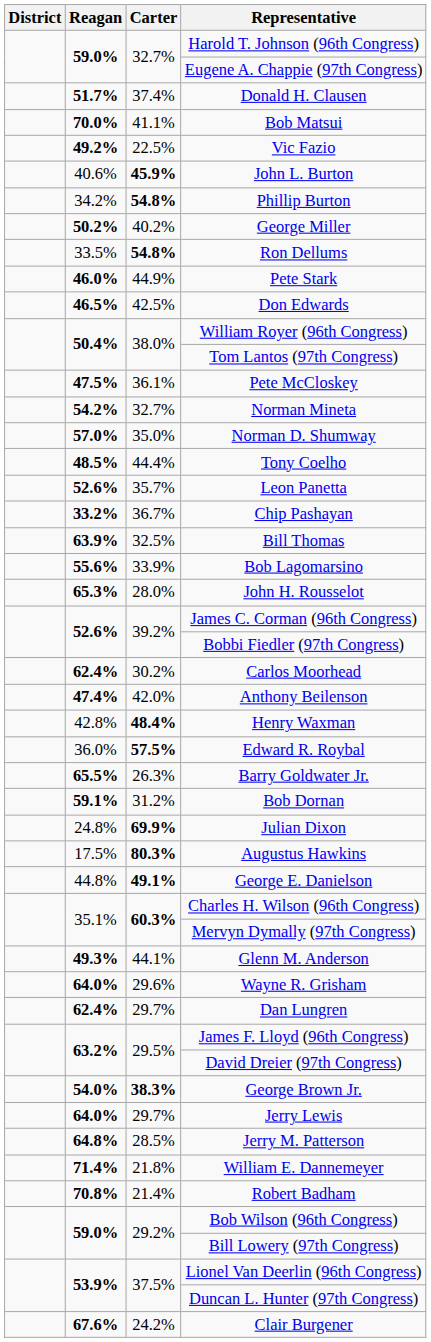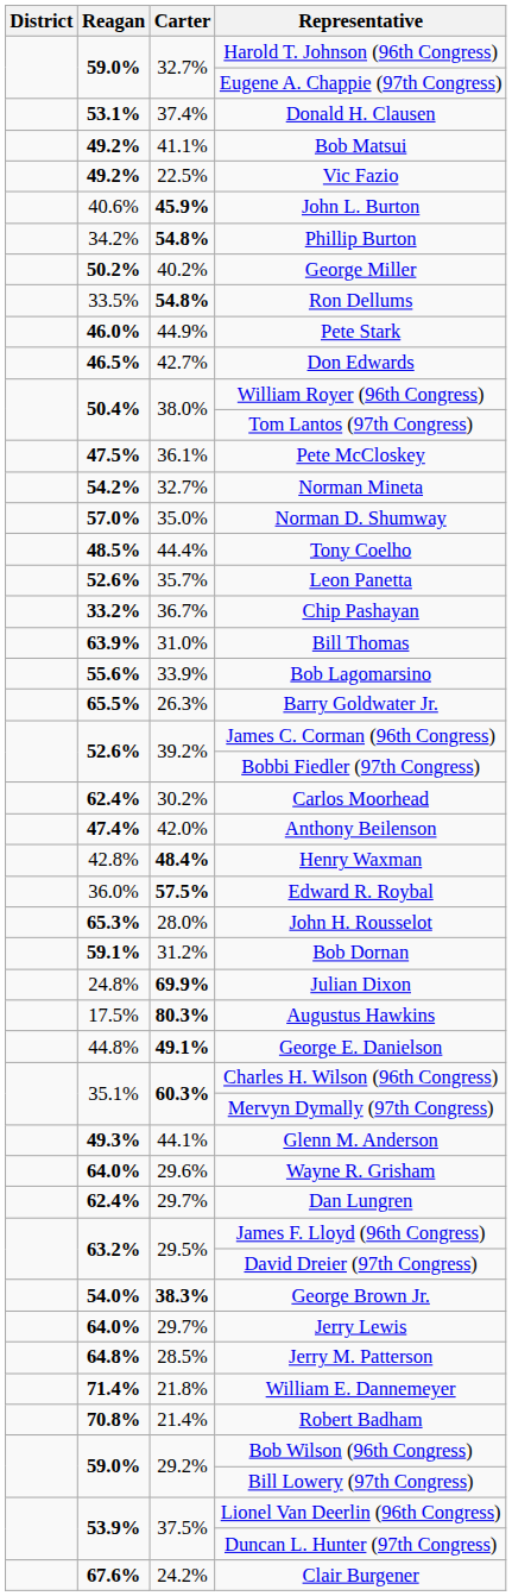 <table class=wikitable>
 <tr>
 <th>District</th>
 <th>Reagan</th>
 <th>Carter</th>
 <th>Representative</th>
 </tr>
 <tr align=center>
 <td rowspan=2 ></td>
 <td rowspan=2><strong>59.0%</strong></td>
 <td rowspan=2>32.7%</td>
 <td><a href='#'>Harold T. Johnson</a> (<a href='#'>96th Congress</a>)</td>
 </tr>
 <tr align=center>
 <td><a href='#'>Eugene A. Chappie</a> (<a href='#'>97th Congress</a>)</td>
 </tr>
 <tr align=center>
 <td></td>
-<td><strong>51.7%</strong></td>
+<td><strong>53.1%</strong></td>
 <td>37.4%</td>
 <td><a href='#'>Donald H. Clausen</a></td>
 </tr>
 <tr align=center>
 <td></td>
-<td><strong>70.0%</strong></td>
+<td><strong>49.2%</strong></td>
 <td>41.1%</td>
 <td><a href='#'>Bob Matsui</a></td>
 </tr>
 <tr align=center>
 <td></td>
 <td><strong>49.2%</strong></td>
 <td>22.5%</td>
 <td><a href='#'>Vic Fazio</a></td>
 </tr>
 <tr align=center>
 <td></td>
 <td>40.6%</td>
 <td><strong>45.9%</strong></td>
 <td><a href='#'>John L. Burton</a></td>
 </tr>
 <tr align=center>
 <td></td>
 <td>34.2%</td>
 <td><strong>54.8%</strong></td>
 <td><a href='#'>Phillip Burton</a></td>
 </tr>
 <tr align=center>
 <td></td>
 <td><strong>50.2%</strong></td>
 <td>40.2%</td>
 <td><a href='#'>George Miller</a></td>
 </tr>
 <tr align=center>
 <td></td>
 <td>33.5%</td>
 <td><strong>54.8%</strong></td>
 <td><a href='#'>Ron Dellums</a></td>
 </tr>
 <tr align=center>
 <td></td>
 <td><strong>46.0%</strong></td>
 <td>44.9%</td>
 <td><a href='#'>Pete Stark</a></td>
 </tr>
 <tr align=center>
 <td></td>
 <td><strong>46.5%</strong></td>
-<td>42.5%</td>
+<td>42.7%</td>
 <td><a href='#'>Don Edwards</a></td>
 </tr>
 <tr align=center>
 <td rowspan=2 ></td>
 <td rowspan=2><strong>50.4%</strong></td>
 <td rowspan=2>38.0%</td>
 <td><a href='#'>William Royer</a> (<a href='#'>96th Congress</a>)</td>
 </tr>
 <tr align=center>
 <td><a href='#'>Tom Lantos</a> (<a href='#'>97th Congress</a>)</td>
 </tr>
 <tr align=center>
 <td></td>
 <td><strong>47.5%</strong></td>
 <td>36.1%</td>
 <td><a href='#'>Pete McCloskey</a></td>
 </tr>
 <tr align=center>
 <td></td>
 <td><strong>54.2%</strong></td>
 <td>32.7%</td>
 <td><a href='#'>Norman Mineta</a></td>
 </tr>
 <tr align=center>
 <td></td>
 <td><strong>57.0%</strong></td>
 <td>35.0%</td>
 <td><a href='#'>Norman D. Shumway</a></td>
 </tr>
 <tr align=center>
 <td></td>
 <td><strong>48.5%</strong></td>
 <td>44.4%</td>
 <td><a href='#'>Tony Coelho</a></td>
 </tr>
 <tr align=center>
 <td></td>
 <td><strong>52.6%</strong></td>
 <td>35.7%</td>
 <td><a href='#'>Leon Panetta</a></td>
 </tr>
 <tr align=center>
 <td></td>
 <td><strong>33.2%</strong></td>
 <td>36.7%</td>
 <td><a href='#'>Chip Pashayan</a></td>
 </tr>
 <tr align=center>
 <td></td>
 <td><strong>63.9%</strong></td>
-<td>32.5%</td>
+<td>31.0%</td>
 <td><a href='#'>Bill Thomas</a></td>
 </tr>
 <tr align=center>
 <td></td>
 <td><strong>55.6%</strong></td>
 <td>33.9%</td>
 <td><a href='#'>Bob Lagomarsino</a></td>
 </tr>
 <tr align=center>
 <td></td>
-<td><strong>65.3%</strong></td>
-<td>28.0%</td>
-<td><a href='#'>John H. Rousselot</a></td>
+<td><strong>65.5%</strong></td>
+<td>26.3%</td>
+<td><a href='#'>Barry Goldwater Jr.</a></td>
 </tr>
 <tr align=center>
 <td rowspan=2 ></td>
 <td rowspan=2><strong>52.6%</strong></td>
 <td rowspan=2>39.2%</td>
 <td><a href='#'>James C. Corman</a> (<a href='#'>96th Congress</a>)</td>
 </tr>
 <tr align=center>
 <td><a href='#'>Bobbi Fiedler</a> (<a href='#'>97th Congress</a>)</td>
 </tr>
 <tr align=center>
 <td></td>
 <td><strong>62.4%</strong></td>
 <td>30.2%</td>
 <td><a href='#'>Carlos Moorhead</a></td>
 </tr>
 <tr align=center>
 <td></td>
 <td><strong>47.4%</strong></td>
 <td>42.0%</td>
 <td><a href='#'>Anthony Beilenson</a></td>
 </tr>
 <tr align=center>
 <td></td>
 <td>42.8%</td>
 <td><strong>48.4%</strong></td>
 <td><a href='#'>Henry Waxman</a></td>
 </tr>
 <tr align=center>
 <td></td>
 <td>36.0%</td>
 <td><strong>57.5%</strong></td>
 <td><a href='#'>Edward R. Roybal</a></td>
 </tr>
 <tr align=center>
 <td></td>
-<td><strong>65.5%</strong></td>
-<td>26.3%</td>
-<td><a href='#'>Barry Goldwater Jr.</a></td>
+<td><strong>65.3%</strong></td>
+<td>28.0%</td>
+<td><a href='#'>John H. Rousselot</a></td>
 </tr>
 <tr align=center>
 <td></td>
 <td><strong>59.1%</strong></td>
 <td>31.2%</td>
 <td><a href='#'>Bob Dornan</a></td>
 </tr>
 <tr align=center>
 <td></td>
 <td>24.8%</td>
 <td><strong>69.9%</strong></td>
 <td><a href='#'>Julian Dixon</a></td>
 </tr>
 <tr align=center>
 <td></td>
 <td>17.5%</td>
 <td><strong>80.3%</strong></td>
 <td><a href='#'>Augustus Hawkins</a></td>
 </tr>
 <tr align=center>
 <td></td>
 <td>44.8%</td>
 <td><strong>49.1%</strong></td>
 <td><a href='#'>George E. Danielson</a></td>
 </tr>
 <tr align=center>
 <td rowspan=2 ></td>
 <td rowspan=2>35.1%</td>
 <td rowspan=2><strong>60.3%</strong></td>
 <td><a href='#'>Charles H. Wilson</a> (<a href='#'>96th Congress</a>)</td>
 </tr>
 <tr align=center>
 <td><a href='#'>Mervyn Dymally</a> (<a href='#'>97th Congress</a>)</td>
 </tr>
 <tr align=center>
 <td></td>
 <td><strong>49.3%</strong></td>
 <td>44.1%</td>
 <td><a href='#'>Glenn M. Anderson</a></td>
 </tr>
 <tr align=center>
 <td></td>
 <td><strong>64.0%</strong></td>
 <td>29.6%</td>
 <td><a href='#'>Wayne R. Grisham</a></td>
 </tr>
 <tr align=center>
 <td></td>
 <td><strong>62.4%</strong></td>
 <td>29.7%</td>
 <td><a href='#'>Dan Lungren</a></td>
 </tr>
 <tr align=center>
 <td rowspan=2 ></td>
 <td rowspan=2><strong>63.2%</strong></td>
 <td rowspan=2>29.5%</td>
 <td><a href='#'>James F. Lloyd</a> (<a href='#'>96th Congress</a>)</td>
 </tr>
 <tr align=center>
 <td><a href='#'>David Dreier</a> (<a href='#'>97th Congress</a>)</td>
 </tr>
 <tr align=center>
 <td></td>
 <td><strong>54.0%</strong></td>
 <td><strong>38.3%</strong></td>
 <td><a href='#'>George Brown Jr.</a></td>
 </tr>
 <tr align=center>
 <td></td>
 <td><strong>64.0%</strong></td>
 <td>29.7%</td>
 <td><a href='#'>Jerry Lewis</a></td>
 </tr>
 <tr align=center>
 <td></td>
 <td><strong>64.8%</strong></td>
 <td>28.5%</td>
 <td><a href='#'>Jerry M. Patterson</a></td>
 </tr>
 <tr align=center>
 <td></td>
 <td><strong>71.4%</strong></td>
 <td>21.8%</td>
 <td><a href='#'>William E. Dannemeyer</a></td>
 </tr>
 <tr align=center>
 <td></td>
 <td><strong>70.8%</strong></td>
 <td>21.4%</td>
 <td><a href='#'>Robert Badham</a></td>
 </tr>
 <tr align=center>
 <td rowspan=2 ></td>
 <td rowspan=2><strong>59.0%</strong></td>
 <td rowspan=2>29.2%</td>
 <td><a href='#'>Bob Wilson</a> (<a href='#'>96th Congress</a>)</td>
 </tr>
 <tr align=center>
 <td><a href='#'>Bill Lowery</a> (<a href='#'>97th Congress</a>)</td>
 </tr>
 <tr align=center>
 <td rowspan=2 ></td>
 <td rowspan=2><strong>53.9%</strong></td>
 <td rowspan=2>37.5%</td>
 <td><a href='#'>Lionel Van Deerlin</a> (<a href='#'>96th Congress</a>)</td>
 </tr>
 <tr align=center>
 <td><a href='#'>Duncan L. Hunter</a> (<a href='#'>97th Congress</a>)</td>
 </tr>
 <tr align=center>
 <td></td>
 <td><strong>67.6%</strong></td>
 <td>24.2%</td>
 <td><a href='#'>Clair Burgener</a></td>
 </tr>
 </table>
